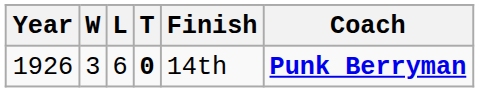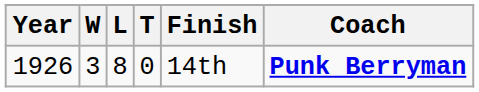 <table class="wikitable" style="margin:1em auto;">
 <tr>
 <th>Year</th>
 <th>W</th>
 <th>L</th>
 <th>T</th>
 <th>Finish</th>
 <th>Coach</th>
 </tr>
 <tr>
 <td>1926</td>
 <td>3</td>
-<td>6</td>
-<td><strong>0</strong></td>
+<td>8</td>
+<td>0</td>
 <td>14th</td>
 <td><strong><a href='#'>Punk Berryman</a></strong></td>
 </tr>
 </table>
